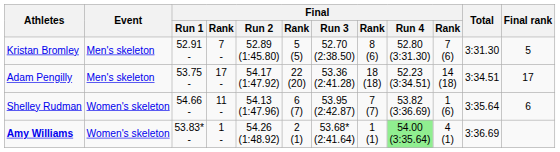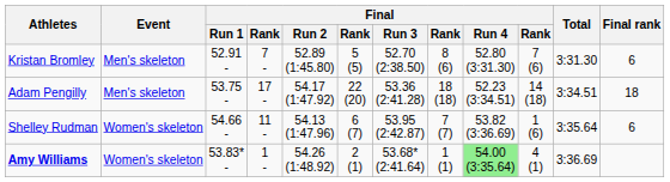 <table class="wikitable" border="1">
 <tr>
 <th rowspan=2>Athletes</th>
 <th rowspan=2>Event</th>
 <th colspan=8>Final</th>
 <th rowspan=2>Total</th>
 <th rowspan=2>Final rank</th>
 </tr>
 <tr>
 <th>Run 1</th>
 <th>Rank</th>
 <th>Run 2</th>
 <th>Rank</th>
 <th>Run 3</th>
 <th>Rank</th>
 <th>Run 4</th>
 <th>Rank</th>
 </tr>
 <tr align=center>
 <td align=left><a href='#'>Kristan Bromley</a></td>
 <td align=left><a href='#'>Men's skeleton</a></td>
 <td>52.91 <br> -</td>
 <td>7 <br> -</td>
 <td>52.89 <br> (1:45.80)</td>
 <td>5 <br> (5)</td>
 <td>52.70 <br> (2:38.50)</td>
 <td>8 <br> (6)</td>
 <td>52.80 <br> (3:31.30)</td>
 <td>7 <br> (6)</td>
 <td>3:31.30</td>
-<td>5</td>
+<td>6</td>
 </tr>
 <tr align=center>
 <td align=left><a href='#'>Adam Pengilly</a></td>
 <td align=left><a href='#'>Men's skeleton</a></td>
 <td>53.75 <br> -</td>
 <td>17 <br> -</td>
 <td>54.17 <br> (1:47.92)</td>
 <td>22 <br> (20)</td>
 <td>53.36 <br> (2:41.28)</td>
 <td>18 <br> (18)</td>
 <td>52.23 <br> (3:34.51)</td>
 <td>14 <br> (18)</td>
 <td>3:34.51</td>
-<td>17</td>
+<td>18</td>
 </tr>
 <tr align=center>
 <td align=left><a href='#'>Shelley Rudman</a></td>
 <td align=left><a href='#'>Women's skeleton</a></td>
 <td>54.66<br> -</td>
 <td>11<br> -</td>
 <td>54.13 <br> (1:47.96)</td>
 <td>6 <br> (7)</td>
 <td>53.95 <br> (2:42.87)</td>
 <td>7 <br> (7)</td>
 <td>53.82 <br> (3:36.69)</td>
 <td>1 <br> (6)</td>
 <td>3:35.64</td>
 <td>6</td>
 </tr>
 <tr align=center>
 <td align=left><strong><a href='#'>Amy Williams</a></strong></td>
 <td align=left><a href='#'>Women's skeleton</a></td>
 <td>53.83*<br> -</td>
 <td>1 <br> -</td>
 <td>54.26 <br> (1:48.92)</td>
 <td>2 <br> (1)</td>
 <td>53.68* <br> (2:41.64)</td>
 <td>1 <br> (1)</td>
 <td style="background: lightgreen;">54.00 <br> (3:35.64)</td>
 <td>4 <br> (1)</td>
 <td>3:36.69</td>
 <td></td>
 </tr>
 </table>
